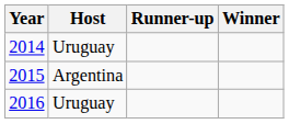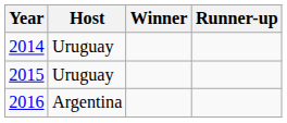 <table class=wikitable>
 <tr>
 <th>Year</th>
 <th>Host</th>
+<th>Winner</th>
 <th>Runner-up</th>
-<th>Winner</th>
 </tr>
 <tr>
 <td align=center><a href='#'>2014</a></td>
 <td> Uruguay</td>
 <td></td>
 <td></td>
 </tr>
 <tr>
 <td align=center><a href='#'>2015</a></td>
-<td> Argentina</td>
+<td> Uruguay</td>
 <td></td>
 <td></td>
 </tr>
 <tr>
 <td align=center><a href='#'>2016</a></td>
-<td> Uruguay</td>
+<td> Argentina</td>
 <td></td>
 <td></td>
 </tr>
 </table>
